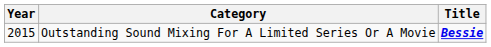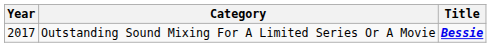 <table class="wikitable">
 <tr>
 <th>Year</th>
 <th>Category</th>
 <th>Title</th>
 </tr>
 <tr>
-<td>2015</td>
+<td>2017</td>
 <td>Outstanding Sound Mixing For A Limited Series Or A Movie</td>
 <td><strong><em><a href='#'>Bessie</a></em></strong></td>
 </tr>
 </table>
